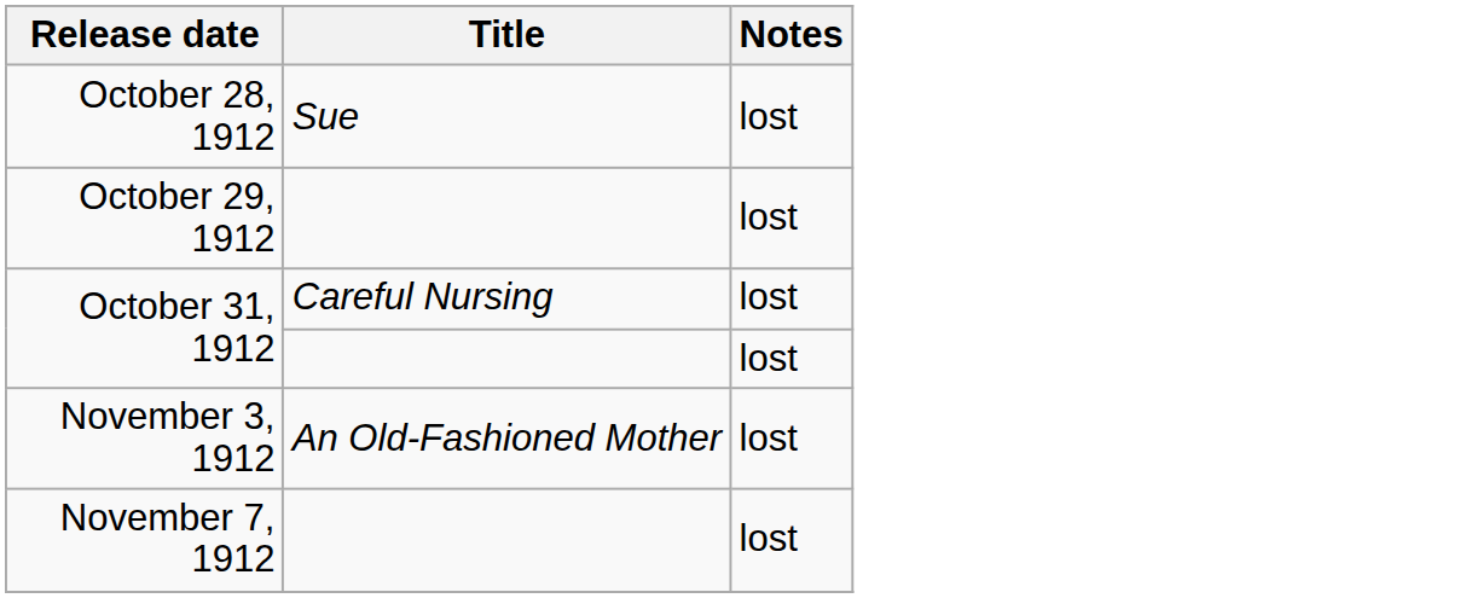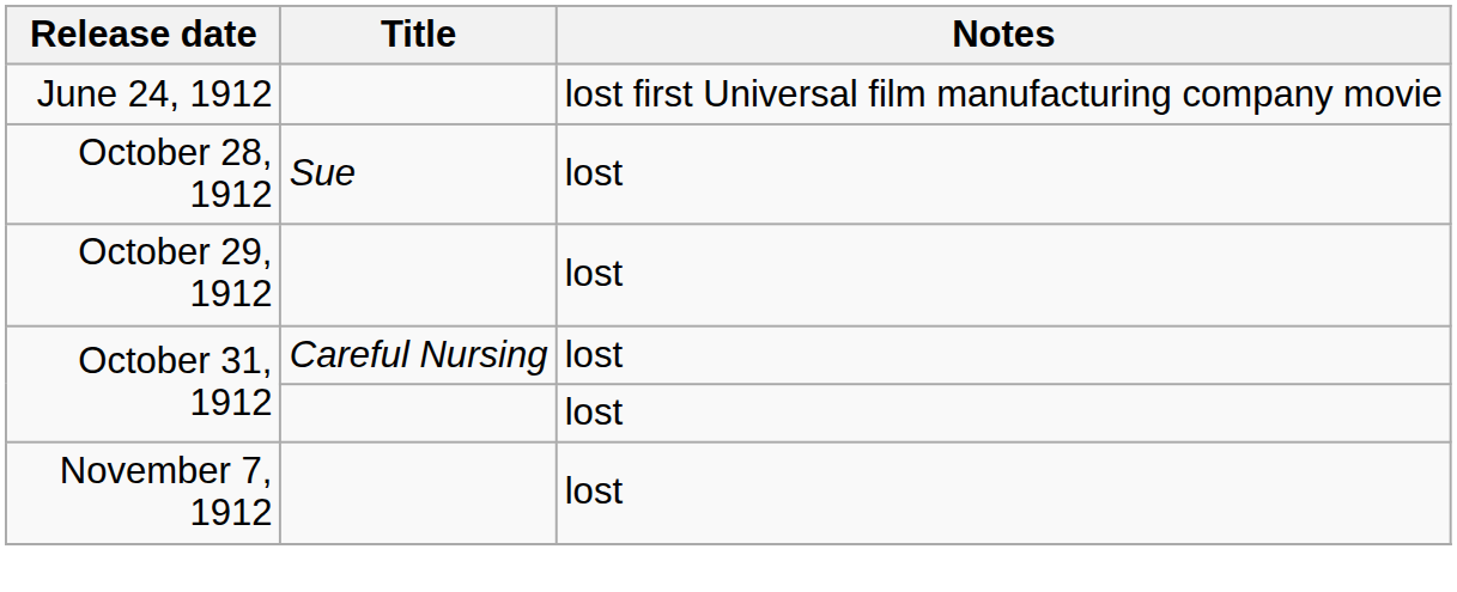 <table class="wikitable sortable">
 <tr>
 <th style="width:111px;">Release date</th>
 <th>Title</th>
 <th>Notes</th>
+</tr>
+<tr>
+<td style="text-align:right;">June 24, 1912</td>
+<td><em></em></td>
+<td>lost  first Universal film manufacturing company movie</td>
 </tr>
 <tr>
 <td style="text-align:right;">October 28, 1912</td>
 <td><em>Sue</em></td>
 <td>lost </td>
 </tr>
 <tr>
 <td style="text-align:right;">October 29, 1912</td>
 <td><em></em></td>
 <td>lost </td>
 </tr>
 <tr>
 <td style="text-align:right;" rowspan="2">October 31, 1912</td>
 <td><em>Careful Nursing</em></td>
 <td>lost </td>
 </tr>
 <tr>
 <td><em></em></td>
 <td>lost </td>
 </tr>
 <tr>
-<td style="text-align:right;">November 3, 1912</td>
-<td><em>An Old-Fashioned Mother</em></td>
-<td>lost </td>
-</tr>
-<tr>
 <td style="text-align:right;">November 7, 1912</td>
 <td><em></em></td>
 <td>lost </td>
 </tr>
 <tr>
 </tr>
 </table>
